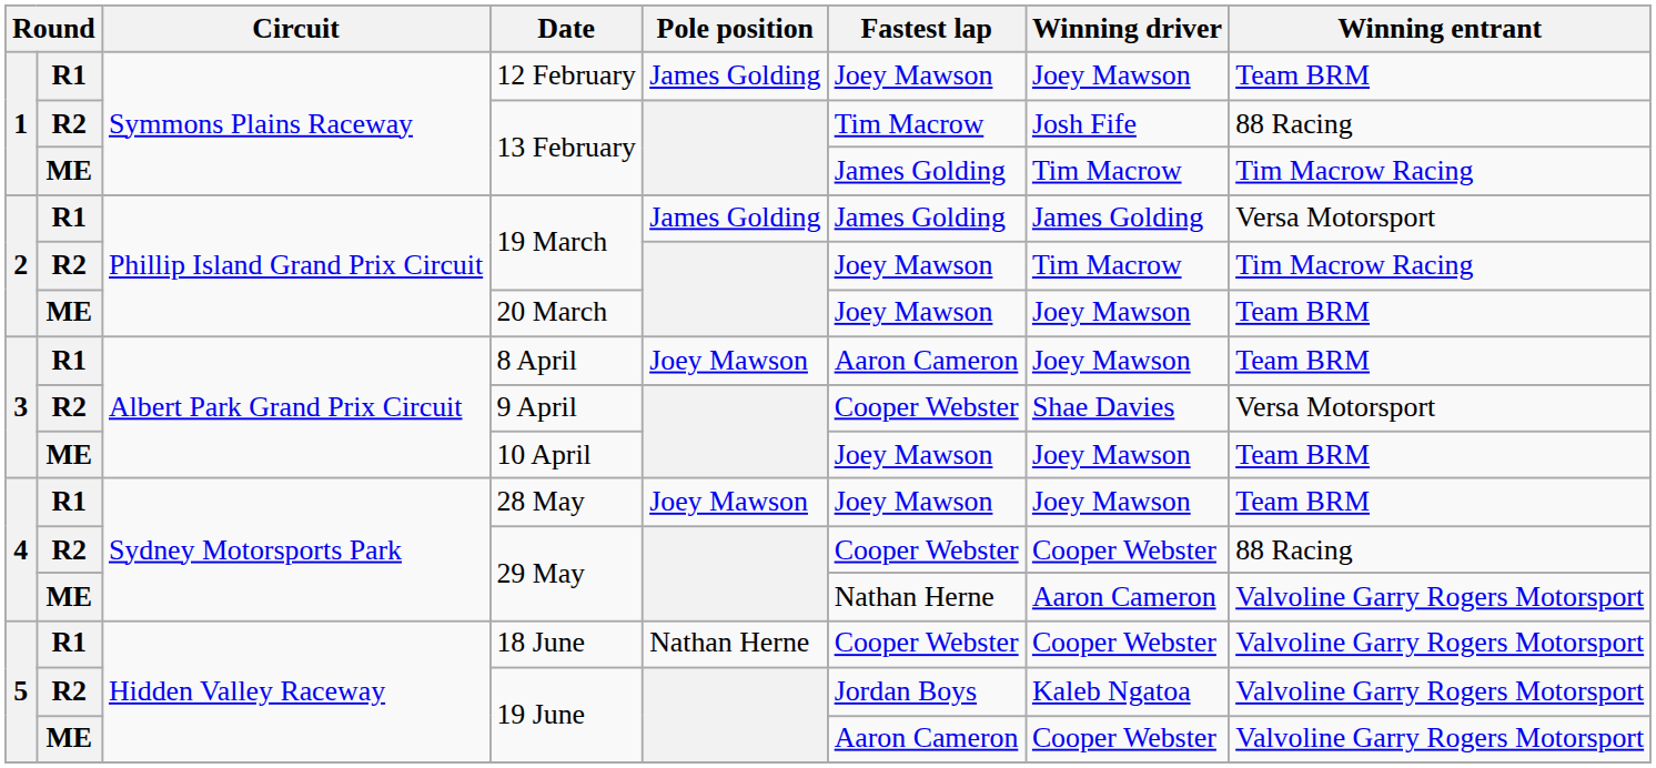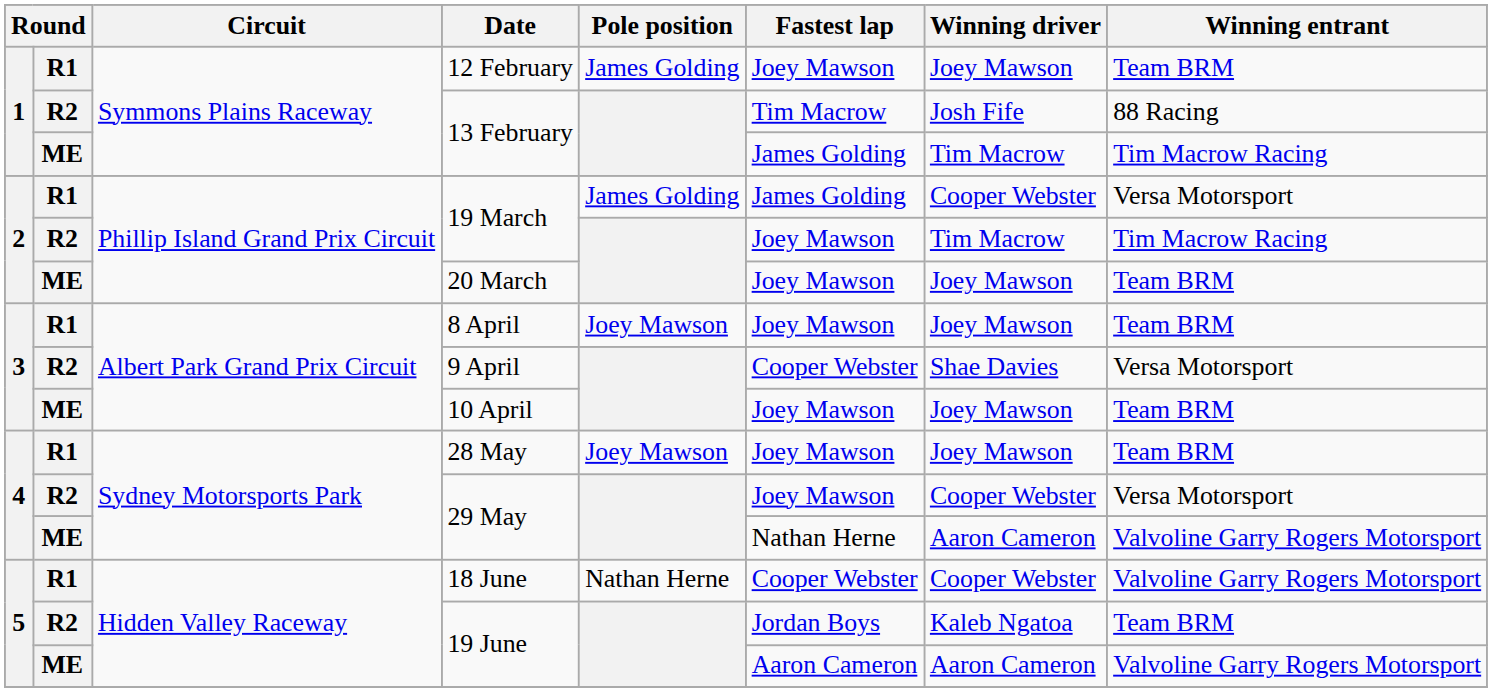 <table class="wikitable" style="font-size: 85%;">
 <tr>
 <th colspan=2>Round</th>
 <th>Circuit</th>
 <th>Date</th>
 <th>Pole position</th>
 <th>Fastest lap</th>
 <th>Winning driver</th>
 <th>Winning entrant</th>
 </tr>
 <tr>
 <th rowspan=3>1</th>
 <th>R1</th>
 <td rowspan=3> <a href='#'>Symmons Plains Raceway</a></td>
 <td>12 February</td>
 <td> <a href='#'>James Golding</a></td>
 <td> <a href='#'>Joey Mawson</a></td>
 <td> <a href='#'>Joey Mawson</a></td>
 <td><a href='#'>Team BRM</a></td>
 </tr>
 <tr>
 <th>R2</th>
 <td rowspan=2>13 February</td>
 <th rowspan=2></th>
 <td> <a href='#'>Tim Macrow</a></td>
 <td> <a href='#'>Josh Fife</a></td>
 <td>88 Racing</td>
 </tr>
 <tr>
 <th>ME</th>
 <td> <a href='#'>James Golding</a></td>
 <td> <a href='#'>Tim Macrow</a></td>
 <td><a href='#'>Tim Macrow Racing</a></td>
 </tr>
 <tr>
 <th rowspan=3>2</th>
 <th>R1</th>
 <td rowspan=3> <a href='#'>Phillip Island Grand Prix Circuit</a></td>
 <td rowspan=2>19 March</td>
 <td> <a href='#'>James Golding</a></td>
 <td> <a href='#'>James Golding</a></td>
-<td> <a href='#'>James Golding</a></td>
+<td> <a href='#'>Cooper Webster</a></td>
 <td>Versa Motorsport</td>
 </tr>
 <tr>
 <th>R2</th>
 <th rowspan=2></th>
 <td> <a href='#'>Joey Mawson</a></td>
 <td> <a href='#'>Tim Macrow</a></td>
 <td><a href='#'>Tim Macrow Racing</a></td>
 </tr>
 <tr>
 <th>ME</th>
 <td>20 March</td>
 <td> <a href='#'>Joey Mawson</a></td>
 <td> <a href='#'>Joey Mawson</a></td>
 <td><a href='#'>Team BRM</a></td>
 </tr>
 <tr>
 <th rowspan=3>3</th>
 <th>R1</th>
 <td rowspan=3> <a href='#'>Albert Park Grand Prix Circuit</a></td>
 <td>8 April</td>
 <td> <a href='#'>Joey Mawson</a></td>
-<td> <a href='#'>Aaron Cameron</a></td>
+<td> <a href='#'>Joey Mawson</a></td>
 <td> <a href='#'>Joey Mawson</a></td>
 <td><a href='#'>Team BRM</a></td>
 </tr>
 <tr>
 <th>R2</th>
 <td>9 April</td>
 <th rowspan=2></th>
 <td> <a href='#'>Cooper Webster</a></td>
 <td> <a href='#'>Shae Davies</a></td>
 <td>Versa Motorsport</td>
 </tr>
 <tr>
 <th>ME</th>
 <td>10 April</td>
 <td> <a href='#'>Joey Mawson</a></td>
 <td> <a href='#'>Joey Mawson</a></td>
 <td><a href='#'>Team BRM</a></td>
 </tr>
 <tr>
 <th rowspan=3>4</th>
 <th>R1</th>
 <td rowspan=3> <a href='#'>Sydney Motorsports Park</a></td>
 <td>28 May</td>
 <td> <a href='#'>Joey Mawson</a></td>
 <td> <a href='#'>Joey Mawson</a></td>
 <td> <a href='#'>Joey Mawson</a></td>
 <td><a href='#'>Team BRM</a></td>
 </tr>
 <tr>
 <th>R2</th>
 <td rowspan="2">29 May</td>
 <th rowspan=2></th>
+<td> <a href='#'>Joey Mawson</a></td>
 <td> <a href='#'>Cooper Webster</a></td>
-<td> <a href='#'>Cooper Webster</a></td>
-<td>88 Racing</td>
+<td>Versa Motorsport</td>
 </tr>
 <tr>
 <th>ME</th>
 <td> Nathan Herne</td>
 <td> <a href='#'>Aaron Cameron</a></td>
 <td><a href='#'>Valvoline Garry Rogers Motorsport</a></td>
 </tr>
 <tr>
 <th rowspan=3>5</th>
 <th>R1</th>
 <td rowspan=3> <a href='#'>Hidden Valley Raceway</a></td>
 <td>18 June</td>
 <td> Nathan Herne</td>
 <td> <a href='#'>Cooper Webster</a></td>
 <td> <a href='#'>Cooper Webster</a></td>
 <td><a href='#'>Valvoline Garry Rogers Motorsport</a></td>
 </tr>
 <tr>
 <th>R2</th>
 <td rowspan="2">19 June</td>
 <th rowspan=2></th>
 <td> <a href='#'>Jordan Boys</a></td>
 <td> <a href='#'>Kaleb Ngatoa</a></td>
-<td><a href='#'>Valvoline Garry Rogers Motorsport</a></td>
+<td><a href='#'>Team BRM</a></td>
 </tr>
 <tr>
 <th>ME</th>
 <td> <a href='#'>Aaron Cameron</a></td>
-<td> <a href='#'>Cooper Webster</a></td>
+<td> <a href='#'>Aaron Cameron</a></td>
 <td><a href='#'>Valvoline Garry Rogers Motorsport</a></td>
 </tr>
 <tr>
 </tr>
 </table>
